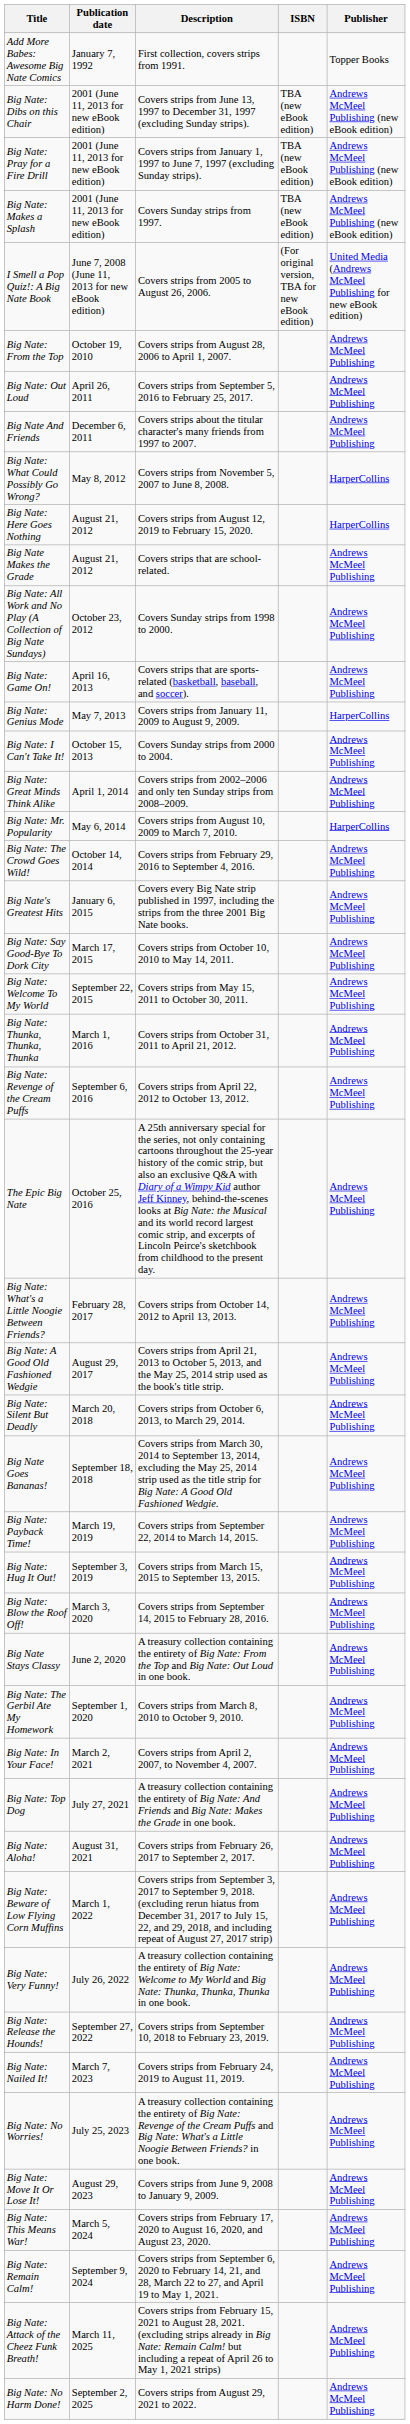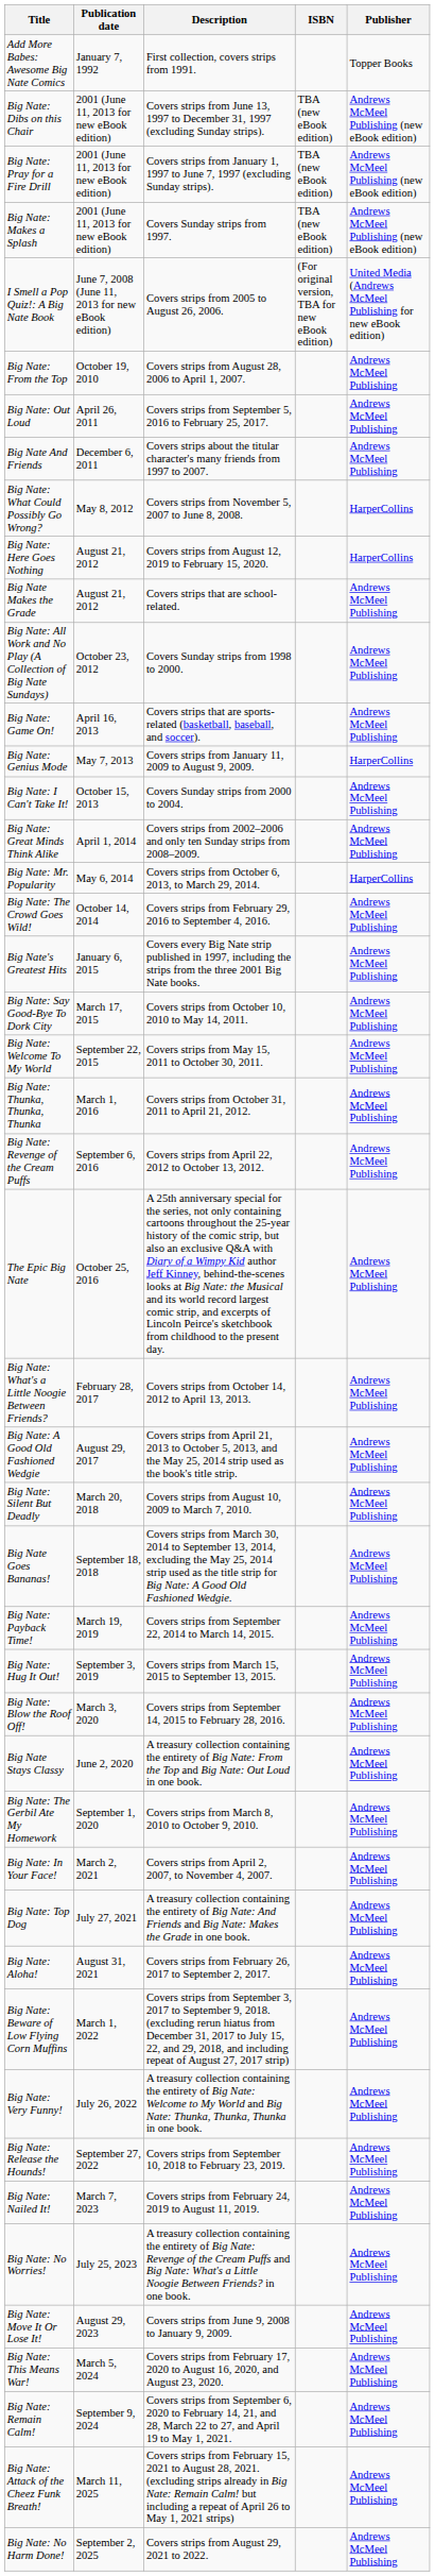 <table class="wikitable">
 <tr>
 <th>Title</th>
 <th>Publication date</th>
 <th>Description</th>
 <th>ISBN</th>
 <th>Publisher</th>
 </tr>
 <tr>
 <td><em>Add More Babes: Awesome Big Nate Comics</em></td>
 <td>January 7, 1992</td>
 <td>First collection, covers strips from 1991.</td>
 <td></td>
 <td>Topper Books</td>
 </tr>
 <tr>
 <td><em>Big Nate: Dibs on this Chair</em></td>
 <td>2001 (June 11, 2013 for new eBook edition)</td>
 <td>Covers strips from June 13, 1997 to December 31, 1997 (excluding Sunday strips).</td>
 <td>TBA (new eBook edition)</td>
 <td><a href='#'>Andrews McMeel Publishing</a> (new eBook edition)</td>
 </tr>
 <tr>
 <td><em>Big Nate: Pray for a Fire Drill</em></td>
 <td>2001 (June 11, 2013 for new eBook edition)</td>
 <td>Covers strips from January 1, 1997 to June 7, 1997 (excluding Sunday strips).</td>
 <td>TBA (new eBook edition)</td>
 <td><a href='#'>Andrews McMeel Publishing</a> (new eBook edition)</td>
 </tr>
 <tr>
 <td><em>Big Nate: Makes a Splash</em></td>
 <td>2001 (June 11, 2013 for new eBook edition)</td>
 <td>Covers Sunday strips from 1997.</td>
 <td>TBA (new eBook edition)</td>
 <td><a href='#'>Andrews McMeel Publishing</a> (new eBook edition)</td>
 </tr>
 <tr>
 <td><em>I Smell a Pop Quiz!: A Big Nate Book</em></td>
 <td>June 7, 2008 (June 11, 2013 for new eBook edition)</td>
 <td>Covers strips from 2005 to August 26, 2006.</td>
 <td> (For original version, TBA for new eBook edition)</td>
 <td><a href='#'>United Media</a> (<a href='#'>Andrews McMeel Publishing</a> for new eBook edition)</td>
 </tr>
 <tr>
 <td><em>Big Nate: From the Top</em></td>
 <td>October 19, 2010</td>
 <td>Covers strips from August 28, 2006 to April 1, 2007.</td>
 <td></td>
 <td><a href='#'>Andrews McMeel Publishing</a></td>
 </tr>
 <tr>
 <td><em>Big Nate: Out Loud</em></td>
 <td>April 26, 2011</td>
 <td>Covers strips from September 5, 2016 to February 25, 2017.</td>
 <td></td>
 <td><a href='#'>Andrews McMeel Publishing</a></td>
 </tr>
 <tr>
 <td><em> Big Nate And Friends</em></td>
 <td>December 6, 2011</td>
 <td>Covers strips about the titular character's many friends from 1997 to 2007.</td>
 <td></td>
 <td><a href='#'>Andrews McMeel Publishing</a></td>
 </tr>
 <tr>
 <td><em>Big Nate: What Could Possibly Go Wrong?</em></td>
 <td>May 8, 2012</td>
 <td>Covers strips from November 5, 2007 to June 8, 2008.</td>
 <td></td>
 <td><a href='#'>HarperCollins</a></td>
 </tr>
 <tr>
 <td><em>Big Nate: Here Goes Nothing</em></td>
 <td>August 21, 2012</td>
 <td>Covers strips from August 12, 2019 to February 15, 2020.</td>
 <td></td>
 <td><a href='#'>HarperCollins</a></td>
 </tr>
 <tr>
 <td><em>Big Nate Makes the Grade</em></td>
 <td>August 21, 2012</td>
 <td>Covers strips that are school-related.</td>
 <td></td>
 <td><a href='#'>Andrews McMeel Publishing</a></td>
 </tr>
 <tr>
 <td><em>Big Nate: All Work and No Play (A Collection of Big Nate Sundays)</em></td>
 <td>October 23, 2012</td>
 <td>Covers Sunday strips from 1998 to 2000.</td>
 <td></td>
 <td><a href='#'>Andrews McMeel Publishing</a></td>
 </tr>
 <tr>
 <td><em>Big Nate: Game On!</em></td>
 <td>April 16, 2013</td>
 <td>Covers strips that are sports-related (<a href='#'>basketball</a>, <a href='#'>baseball</a>, and <a href='#'>soccer</a>).</td>
 <td></td>
 <td><a href='#'>Andrews McMeel Publishing</a></td>
 </tr>
 <tr>
 <td><em>Big Nate: Genius Mode</em></td>
 <td>May 7, 2013</td>
 <td>Covers strips from January 11, 2009 to August 9, 2009.</td>
 <td></td>
 <td><a href='#'>HarperCollins</a></td>
 </tr>
 <tr>
 <td><em>Big Nate: I Can't Take It!</em></td>
 <td>October 15, 2013</td>
 <td>Covers Sunday strips from 2000 to 2004.</td>
 <td></td>
 <td><a href='#'>Andrews McMeel Publishing</a></td>
 </tr>
 <tr>
 <td><em>Big Nate: Great Minds Think Alike</em></td>
 <td>April 1, 2014</td>
 <td>Covers strips from 2002–2006 and only ten Sunday strips from 2008–2009.</td>
 <td></td>
 <td><a href='#'>Andrews McMeel Publishing</a></td>
 </tr>
 <tr>
 <td><em>Big Nate: Mr. Popularity</em></td>
 <td>May 6, 2014</td>
-<td>Covers strips from August 10, 2009 to March 7, 2010.</td>
+<td>Covers strips from October 6, 2013, to March 29, 2014.</td>
 <td></td>
 <td><a href='#'>HarperCollins</a></td>
 </tr>
 <tr>
 <td><em>Big Nate: The Crowd Goes Wild!</em></td>
 <td>October 14, 2014</td>
 <td>Covers strips from February 29, 2016 to September 4, 2016.</td>
 <td></td>
 <td><a href='#'>Andrews McMeel Publishing</a></td>
 </tr>
 <tr>
 <td><em>Big Nate's Greatest Hits</em></td>
 <td>January 6, 2015</td>
 <td>Covers every Big Nate strip published in 1997, including the strips from the three 2001 Big Nate books.</td>
 <td></td>
 <td><a href='#'>Andrews McMeel Publishing</a></td>
 </tr>
 <tr>
 <td><em>Big Nate: Say Good-Bye To Dork City</em></td>
 <td>March 17, 2015</td>
 <td>Covers strips from October 10, 2010 to May 14, 2011.</td>
 <td></td>
 <td><a href='#'>Andrews McMeel Publishing</a></td>
 </tr>
 <tr>
 <td><em>Big Nate: Welcome To My World</em></td>
 <td>September 22, 2015</td>
 <td>Covers strips from May 15, 2011 to October 30, 2011.</td>
 <td></td>
 <td><a href='#'>Andrews McMeel Publishing</a></td>
 </tr>
 <tr>
 <td><em>Big Nate: Thunka, Thunka, Thunka</em></td>
 <td>March 1, 2016</td>
 <td>Covers strips from October 31, 2011 to April 21, 2012.</td>
 <td></td>
 <td><a href='#'>Andrews McMeel Publishing</a></td>
 </tr>
 <tr>
 <td><em>Big Nate: Revenge of the Cream Puffs</em></td>
 <td>September 6, 2016</td>
 <td>Covers strips from April 22, 2012 to October 13, 2012.</td>
 <td></td>
 <td><a href='#'>Andrews McMeel Publishing</a></td>
 </tr>
 <tr>
 <td><em>The Epic Big Nate</em></td>
 <td>October 25, 2016</td>
 <td>A 25th anniversary special for the series, not only containing cartoons throughout the 25-year history of the comic strip, but also an exclusive Q&A with <em><a href='#'>Diary of a Wimpy Kid</a></em> author <a href='#'>Jeff Kinney</a>, behind-the-scenes looks at <em>Big Nate: the Musical</em> and its world record largest comic strip, and excerpts of Lincoln Peirce's sketchbook from childhood to the present day.</td>
 <td></td>
 <td><a href='#'>Andrews McMeel Publishing</a></td>
 </tr>
 <tr>
 <td><em>Big Nate: What's a Little Noogie Between Friends?</em></td>
 <td>February 28, 2017</td>
 <td>Covers strips from October 14, 2012 to April 13, 2013.</td>
 <td></td>
 <td><a href='#'>Andrews McMeel Publishing</a></td>
 </tr>
 <tr>
 <td><em>Big Nate: A Good Old Fashioned Wedgie</em></td>
 <td>August 29, 2017</td>
 <td>Covers strips from April 21, 2013 to October 5, 2013, and the May 25, 2014 strip used as the book's title strip.</td>
 <td></td>
 <td><a href='#'>Andrews McMeel Publishing</a></td>
 </tr>
 <tr>
 <td><em>Big Nate: Silent But Deadly</em></td>
 <td>March 20, 2018</td>
-<td>Covers strips from October 6, 2013, to March 29, 2014.</td>
+<td>Covers strips from August 10, 2009 to March 7, 2010.</td>
 <td></td>
 <td><a href='#'>Andrews McMeel Publishing</a></td>
 </tr>
 <tr>
 <td><em>Big Nate Goes Bananas!</em></td>
 <td>September 18, 2018</td>
 <td>Covers strips from March 30, 2014 to September 13, 2014, excluding the May 25, 2014 strip used as the title strip for <em>Big Nate: A Good Old Fashioned Wedgie</em>.</td>
 <td></td>
 <td><a href='#'>Andrews McMeel Publishing</a></td>
 </tr>
 <tr>
 <td><em>Big Nate: Payback Time!</em></td>
 <td>March 19, 2019</td>
 <td>Covers strips from September 22, 2014 to March 14, 2015.</td>
 <td></td>
 <td><a href='#'>Andrews McMeel Publishing</a></td>
 </tr>
 <tr>
 <td><em>Big Nate: Hug It Out!</em></td>
 <td>September 3, 2019</td>
 <td>Covers strips from March 15, 2015 to September 13, 2015.</td>
 <td></td>
 <td><a href='#'>Andrews McMeel Publishing</a></td>
 </tr>
 <tr>
 <td><em>Big Nate: Blow the Roof Off!</em></td>
 <td>March 3, 2020</td>
 <td>Covers strips from September 14, 2015 to February 28, 2016.</td>
 <td></td>
 <td><a href='#'>Andrews McMeel Publishing</a></td>
 </tr>
 <tr>
 <td><em>Big Nate Stays Classy</em></td>
 <td>June 2, 2020</td>
 <td>A treasury collection containing the entirety of <em>Big Nate: From the Top</em> and <em>Big Nate: Out Loud</em> in one book.</td>
 <td></td>
 <td><a href='#'>Andrews McMeel Publishing</a></td>
 </tr>
 <tr>
 <td><em>Big Nate: The Gerbil Ate My Homework</em></td>
 <td>September 1, 2020</td>
 <td>Covers strips from March 8, 2010 to October 9, 2010.</td>
 <td></td>
 <td><a href='#'>Andrews McMeel Publishing</a></td>
 </tr>
 <tr>
 <td><em>Big Nate: In Your Face!</em></td>
 <td>March 2, 2021</td>
 <td>Covers strips from April 2, 2007, to November 4, 2007.</td>
 <td></td>
 <td><a href='#'>Andrews McMeel Publishing</a></td>
 </tr>
 <tr>
 <td><em>Big Nate: Top Dog</em></td>
 <td>July 27, 2021</td>
 <td>A treasury collection containing the entirety of <em>Big Nate: And Friends</em> and <em>Big Nate: Makes the Grade</em> in one book.</td>
 <td></td>
 <td><a href='#'>Andrews McMeel Publishing</a></td>
 </tr>
 <tr>
 <td><em>Big Nate: Aloha!</em></td>
 <td>August 31, 2021</td>
 <td>Covers strips from February 26, 2017 to September 2, 2017.</td>
 <td></td>
 <td><a href='#'>Andrews McMeel Publishing</a></td>
 </tr>
 <tr>
 <td><em>Big Nate: Beware of Low Flying Corn Muffins</em></td>
 <td>March 1, 2022</td>
 <td>Covers strips from September 3, 2017 to September 9, 2018. (excluding rerun hiatus from December 31, 2017 to July 15, 22, and 29, 2018, and including repeat of August 27, 2017 strip)</td>
 <td></td>
 <td><a href='#'>Andrews McMeel Publishing</a></td>
 </tr>
 <tr>
 <td><em>Big Nate: Very Funny!</em></td>
 <td>July 26, 2022</td>
 <td>A treasury collection containing the entirety of <em>Big Nate: Welcome to My World</em> and <em>Big Nate: Thunka, Thunka, Thunka</em> in one book.</td>
 <td></td>
 <td><a href='#'>Andrews McMeel Publishing</a></td>
 </tr>
 <tr>
 <td><em>Big Nate: Release the Hounds!</em></td>
 <td>September 27, 2022</td>
 <td>Covers strips from September 10, 2018 to February 23, 2019.</td>
 <td></td>
 <td><a href='#'>Andrews McMeel Publishing</a></td>
 </tr>
 <tr>
 <td><em>Big Nate: Nailed It!</em></td>
 <td>March 7, 2023</td>
 <td>Covers strips from February 24, 2019 to August 11, 2019.</td>
 <td></td>
 <td><a href='#'>Andrews McMeel Publishing</a></td>
 </tr>
 <tr>
 <td><em>Big Nate: No Worries!</em></td>
 <td>July 25, 2023</td>
 <td>A treasury collection containing the entirety of <em>Big Nate: Revenge of the Cream Puffs</em> and <em>Big Nate: What's a Little Noogie Between Friends?</em> in one book.</td>
 <td></td>
 <td><a href='#'>Andrews McMeel Publishing</a></td>
 </tr>
 <tr>
 <td><em>Big Nate: Move It Or Lose It!</em></td>
 <td>August 29, 2023</td>
 <td>Covers strips from June 9, 2008 to January 9, 2009.</td>
 <td></td>
 <td><a href='#'>Andrews McMeel Publishing</a></td>
 </tr>
 <tr>
 <td><em>Big Nate: This Means War!</em></td>
 <td>March 5, 2024</td>
 <td>Covers strips from February 17, 2020 to August 16, 2020, and August 23, 2020.</td>
 <td></td>
 <td><a href='#'>Andrews McMeel Publishing</a></td>
 </tr>
 <tr>
 <td><em>Big Nate: Remain Calm!</em></td>
 <td>September 9, 2024</td>
 <td>Covers strips from September 6, 2020 to February 14, 21, and 28, March 22 to 27, and April 19 to May 1, 2021.</td>
 <td></td>
 <td><a href='#'>Andrews McMeel Publishing</a></td>
 </tr>
 <tr>
 <td><em>Big Nate: Attack of the Cheez Funk Breath!</em></td>
 <td>March 11, 2025</td>
 <td>Covers strips from February 15, 2021 to August 28, 2021. (excluding strips already in <em>Big Nate: Remain Calm!</em> but including a repeat of April 26 to May 1, 2021 strips)</td>
 <td></td>
 <td><a href='#'>Andrews McMeel Publishing</a></td>
 </tr>
 <tr>
 <td><em>Big Nate: No Harm Done!</em></td>
 <td>September 2, 2025</td>
 <td>Covers strips from August 29, 2021 to 2022.</td>
 <td></td>
 <td><a href='#'>Andrews McMeel Publishing</a></td>
 </tr>
 </table>
